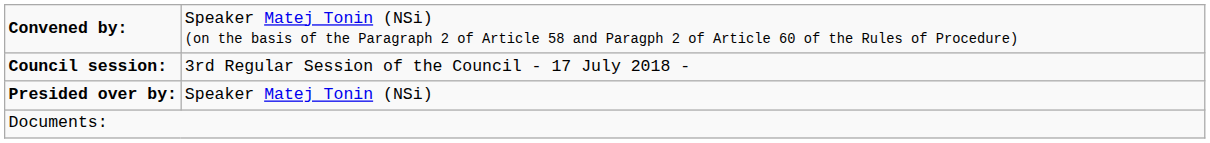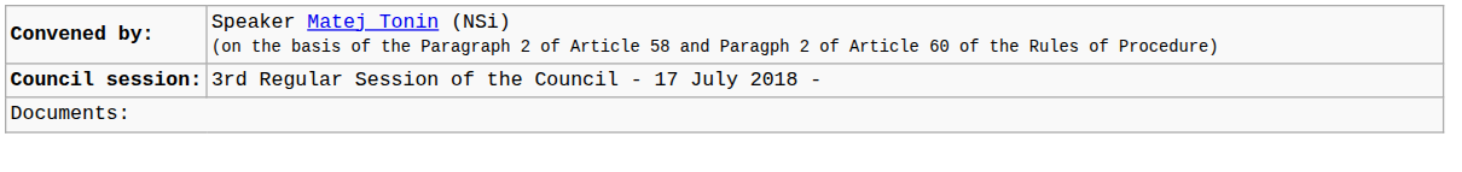 <table class="wikitable" style="line-height:16px;">
 <tr>
 <td><strong>Convened by:</strong></td>
 <td style="width:800px;">Speaker <a href='#'>Matej Tonin</a> (NSi)<br><small>(on the basis of the Paragraph 2 of Article 58 and Paragph 2 of Article 60 of the Rules of Procedure)</small></td>
 </tr>
 <tr>
 <td><strong>Council session:</strong></td>
 <td>3rd Regular Session of the Council - 17 July 2018 -</td>
 </tr>
 <tr>
-<td><strong>Presided over by:</strong></td>
-<td>Speaker <a href='#'>Matej Tonin</a> (NSi)</td>
-</tr>
-<tr>
 <td colspan="2">Documents:</td>
 </tr>
 </table>
